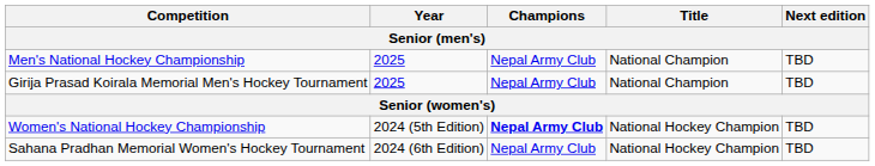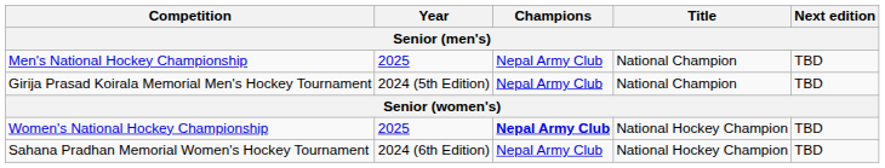 <table class="wikitable sortable">
 <tr>
 <th>Competition</th>
 <th>Year</th>
 <th>Champions</th>
 <th>Title</th>
 <th>Next edition</th>
 </tr>
 <tr>
 <th colspan="5">Senior (men's)</th>
 </tr>
 <tr>
 <td><a href='#'>Men's National Hockey Championship</a></td>
 <td><a href='#'>2025</a></td>
 <td><a href='#'>Nepal Army Club</a></td>
 <td>National Champion</td>
 <td>TBD</td>
 </tr>
 <tr>
 <td>Girija Prasad Koirala Memorial Men's Hockey Tournament</td>
-<td><a href='#'>2025</a></td>
+<td>2024 (5th Edition)</td>
 <td><a href='#'>Nepal Army Club</a></td>
 <td>National Champion</td>
 <td>TBD</td>
 </tr>
 <tr>
 <th colspan="5">Senior (women's)</th>
 </tr>
 <tr>
 <td><a href='#'>Women's National Hockey Championship</a></td>
-<td>2024 (5th Edition)</td>
+<td><a href='#'>2025</a></td>
 <td><strong><a href='#'>Nepal Army Club</a></strong></td>
 <td>National Hockey Champion</td>
 <td>TBD</td>
 </tr>
 <tr>
 <td>Sahana Pradhan Memorial Women's Hockey Tournament</td>
 <td>2024 (6th Edition)</td>
 <td><a href='#'>Nepal Army Club</a></td>
 <td>National Hockey Champion</td>
 <td>TBD</td>
 </tr>
 </table>
